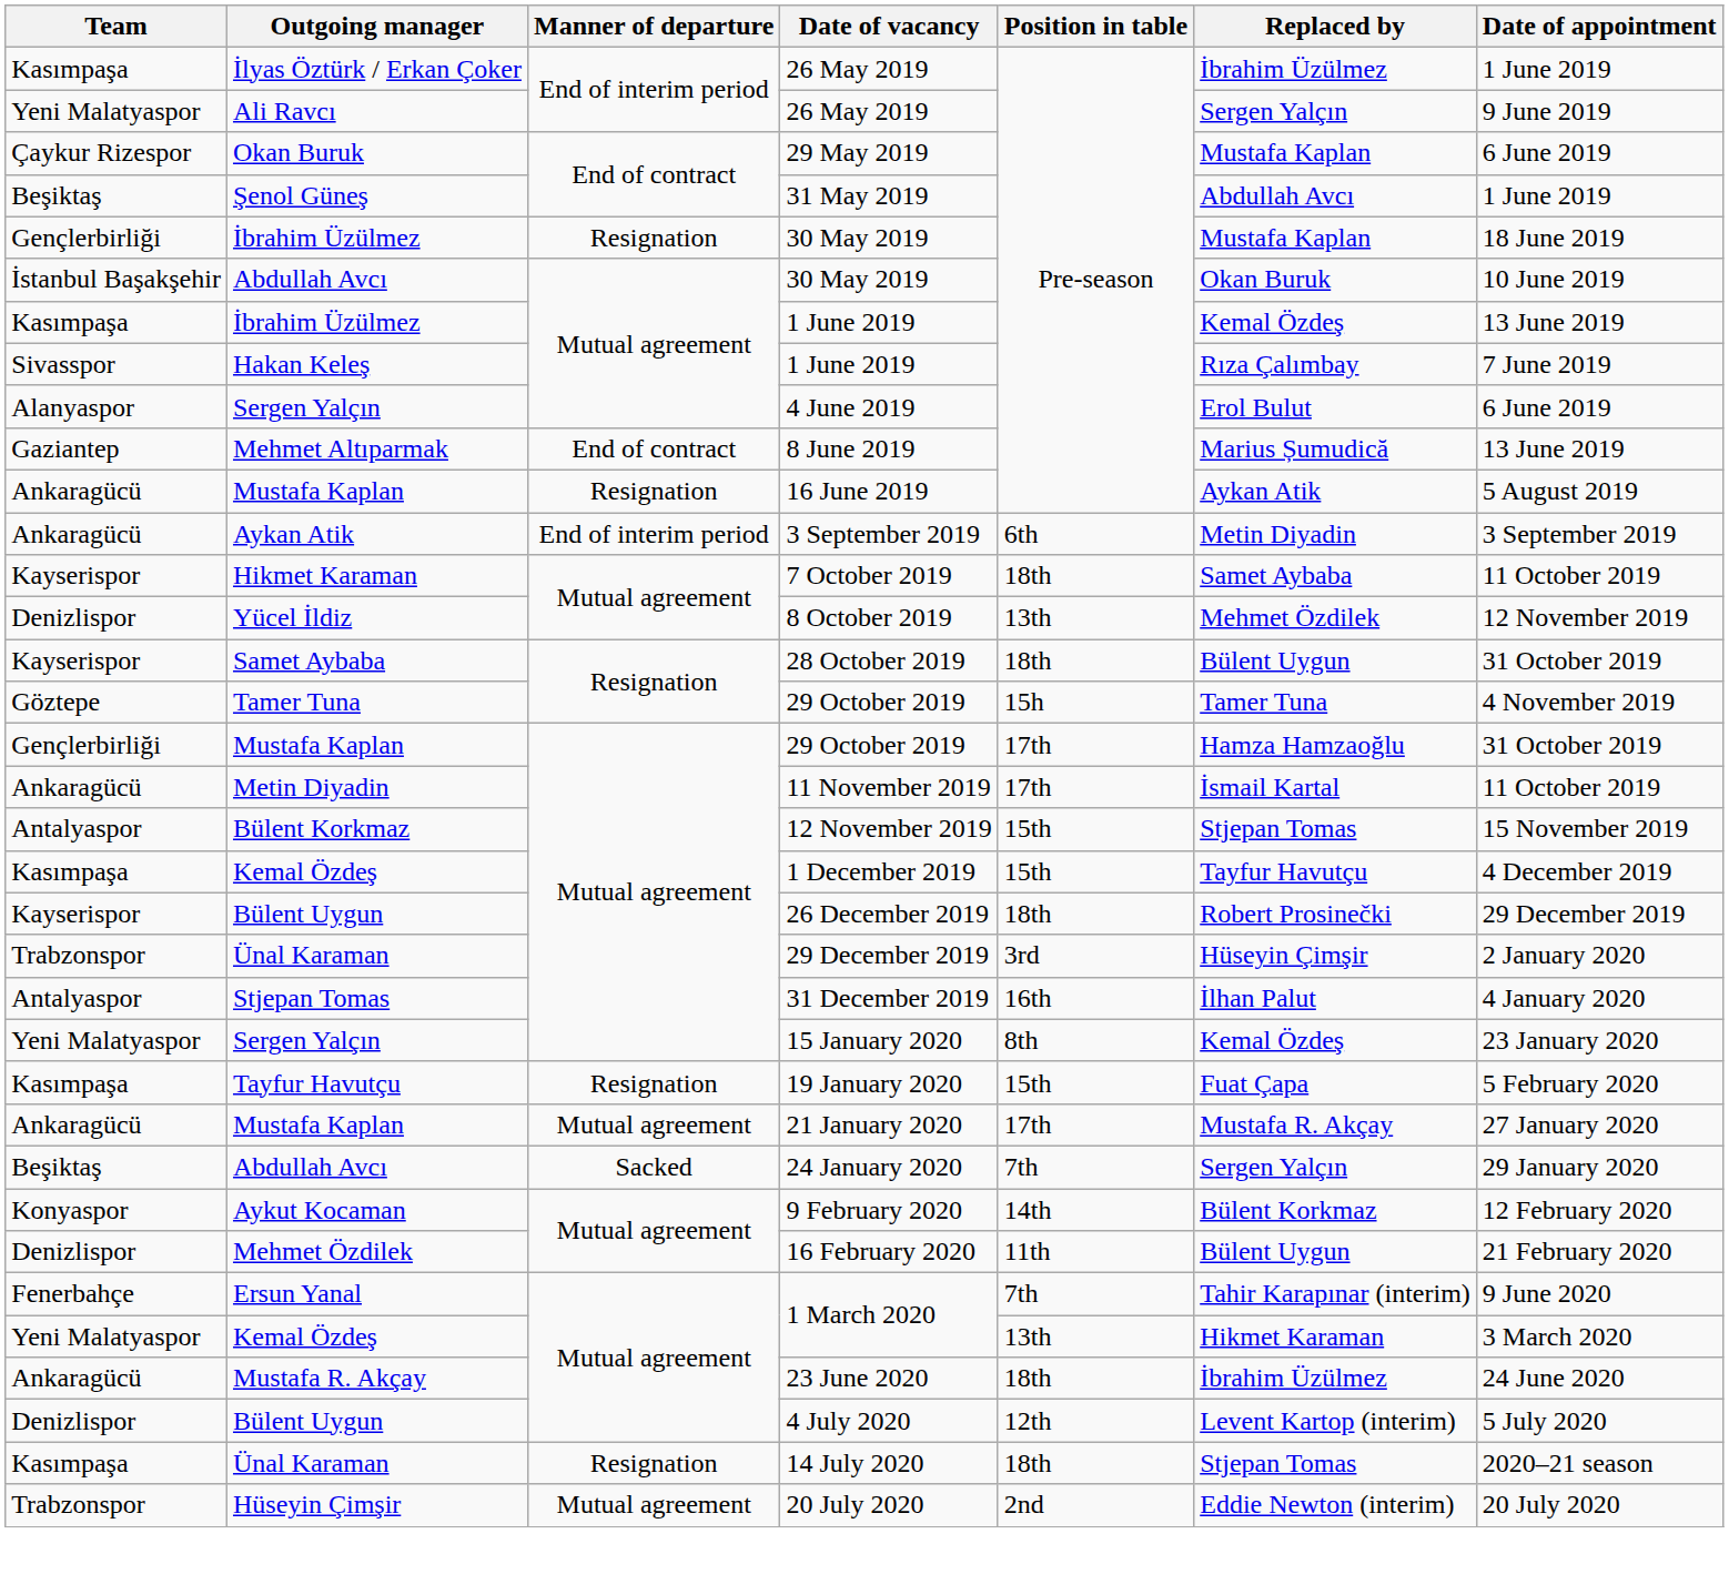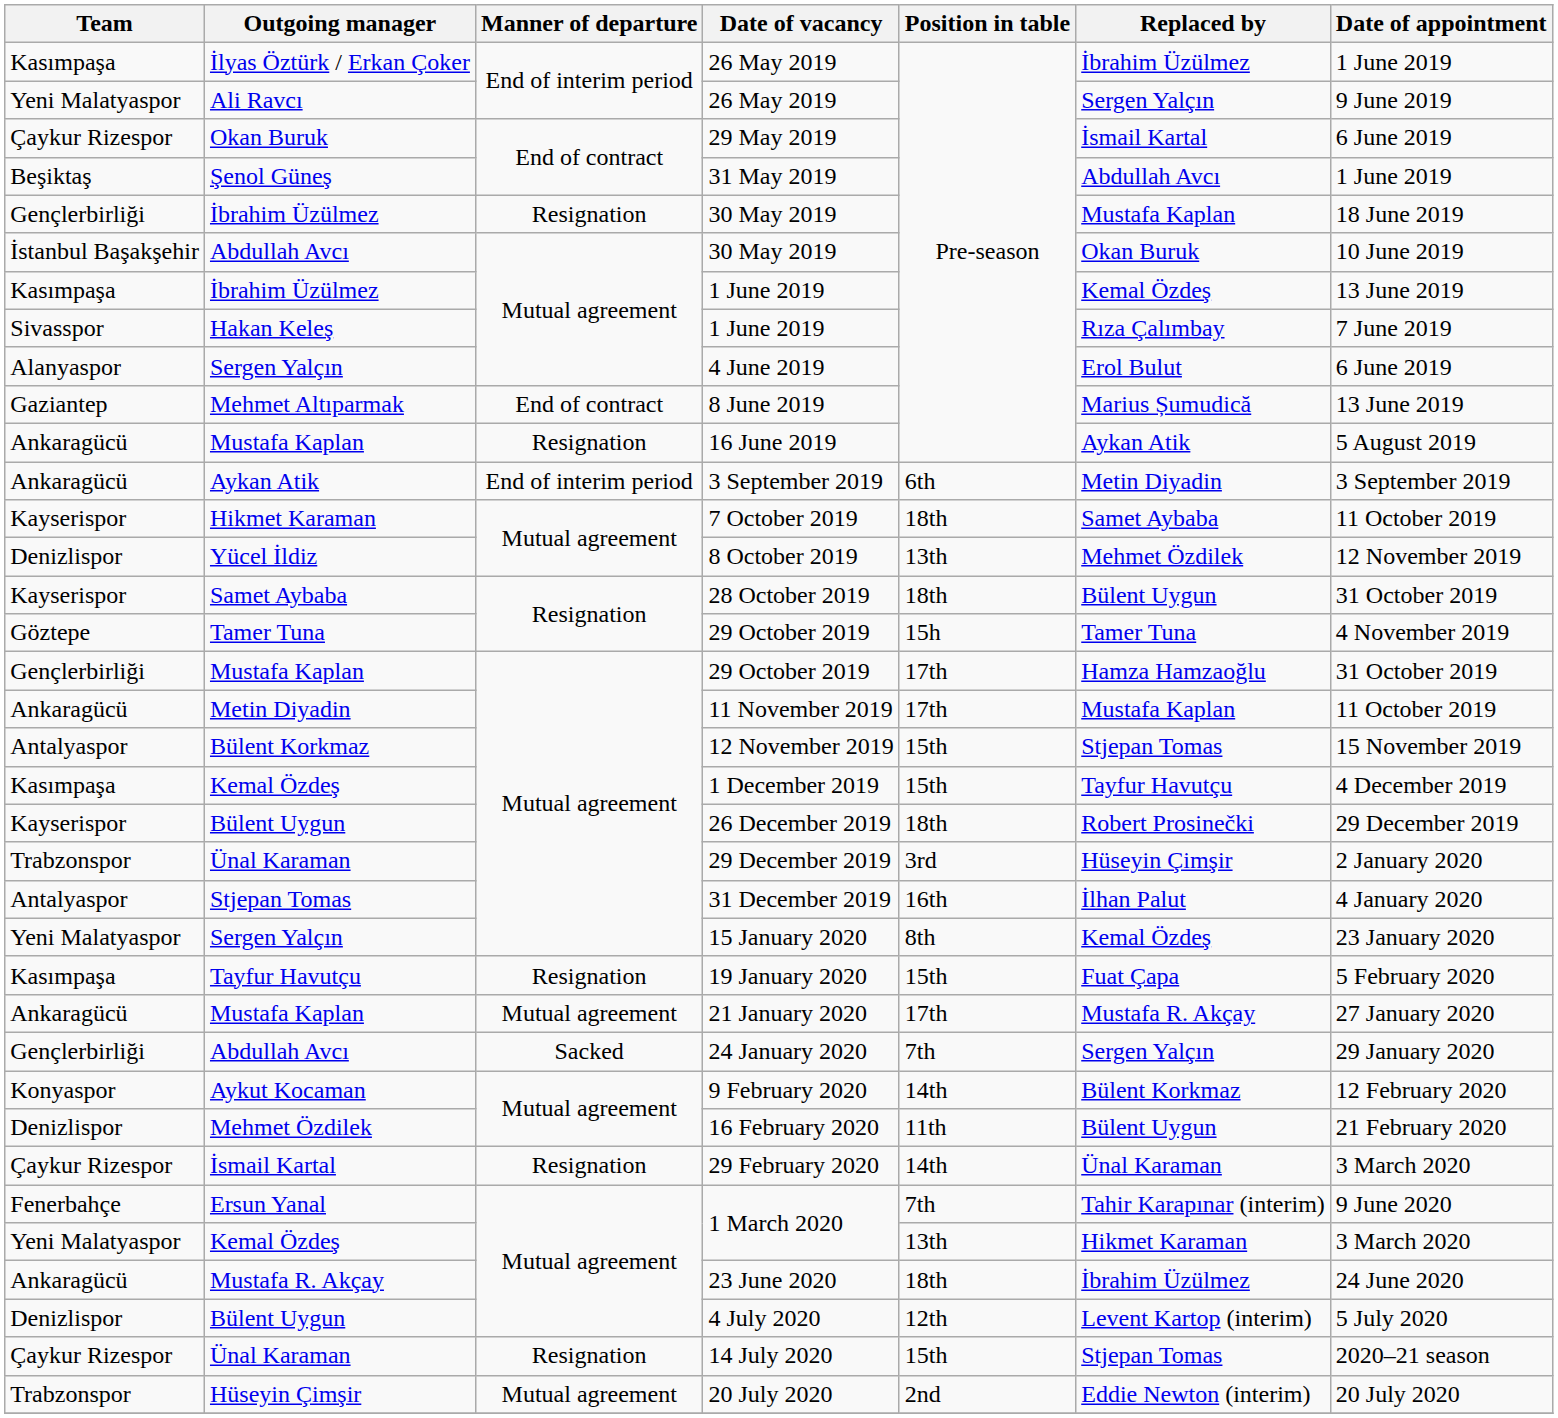 <table class="wikitable">
 <tr>
 <th>Team</th>
 <th>Outgoing manager</th>
 <th>Manner of departure</th>
 <th>Date of vacancy</th>
 <th>Position in table</th>
 <th>Replaced by</th>
 <th>Date of appointment</th>
 </tr>
 <tr>
 <td>Kasımpaşa</td>
 <td> <a href='#'>İlyas Öztürk</a> / <a href='#'>Erkan Çoker</a></td>
 <td align=center rowspan=2>End of interim period</td>
 <td>26 May 2019</td>
 <td align=center rowspan=11>Pre-season</td>
 <td> <a href='#'>İbrahim Üzülmez</a></td>
 <td>1 June 2019</td>
 </tr>
 <tr>
 <td>Yeni Malatyaspor</td>
 <td> <a href='#'>Ali Ravcı</a></td>
 <td>26 May 2019</td>
 <td> <a href='#'>Sergen Yalçın</a></td>
 <td>9 June 2019</td>
 </tr>
 <tr>
 <td>Çaykur Rizespor</td>
 <td> <a href='#'>Okan Buruk</a></td>
 <td align=center rowspan=2>End of contract</td>
 <td>29 May 2019</td>
-<td> <a href='#'>Mustafa Kaplan</a></td>
+<td> <a href='#'>İsmail Kartal</a></td>
 <td>6 June 2019</td>
 </tr>
 <tr>
 <td>Beşiktaş</td>
 <td> <a href='#'>Şenol Güneş</a></td>
 <td>31 May 2019</td>
 <td> <a href='#'>Abdullah Avcı</a></td>
 <td>1 June 2019</td>
 </tr>
 <tr>
 <td>Gençlerbirliği</td>
 <td> <a href='#'>İbrahim Üzülmez</a></td>
 <td align=center colspan=1>Resignation</td>
 <td>30 May 2019</td>
 <td> <a href='#'>Mustafa Kaplan</a></td>
 <td>18 June 2019</td>
 </tr>
 <tr>
 <td>İstanbul Başakşehir</td>
 <td> <a href='#'>Abdullah Avcı</a></td>
 <td align=center rowspan=4>Mutual agreement</td>
 <td>30 May 2019</td>
 <td> <a href='#'>Okan Buruk</a></td>
 <td>10 June 2019</td>
 </tr>
 <tr>
 <td>Kasımpaşa</td>
 <td> <a href='#'>İbrahim Üzülmez</a></td>
 <td>1 June 2019</td>
 <td> <a href='#'>Kemal Özdeş</a></td>
 <td>13 June 2019</td>
 </tr>
 <tr>
 <td>Sivasspor</td>
 <td> <a href='#'>Hakan Keleş</a></td>
 <td>1 June 2019</td>
 <td> <a href='#'>Rıza Çalımbay</a></td>
 <td>7 June 2019</td>
 </tr>
 <tr>
 <td>Alanyaspor</td>
 <td> <a href='#'>Sergen Yalçın</a></td>
 <td>4 June 2019</td>
 <td> <a href='#'>Erol Bulut</a></td>
 <td>6 June 2019</td>
 </tr>
 <tr>
 <td>Gaziantep</td>
 <td> <a href='#'>Mehmet Altıparmak</a></td>
 <td align=center colspan=1>End of contract</td>
 <td>8 June 2019</td>
 <td> <a href='#'>Marius Șumudică</a></td>
 <td>13 June 2019</td>
 </tr>
 <tr>
 <td>Ankaragücü</td>
 <td> <a href='#'>Mustafa Kaplan</a></td>
 <td align=center colspan=1>Resignation</td>
 <td>16 June 2019</td>
 <td> <a href='#'>Aykan Atik</a></td>
 <td>5 August 2019</td>
 </tr>
 <tr>
 <td>Ankaragücü</td>
 <td> <a href='#'>Aykan Atik</a></td>
 <td align=center colspan=1>End of interim period</td>
 <td>3 September 2019</td>
 <td>6th</td>
 <td> <a href='#'>Metin Diyadin</a></td>
 <td>3 September 2019</td>
 </tr>
 <tr>
 <td>Kayserispor</td>
 <td> <a href='#'>Hikmet Karaman</a></td>
 <td align=center rowspan=2>Mutual agreement</td>
 <td>7 October 2019</td>
 <td>18th</td>
 <td> <a href='#'>Samet Aybaba</a></td>
 <td>11 October 2019</td>
 </tr>
 <tr>
 <td>Denizlispor</td>
 <td> <a href='#'>Yücel İldiz</a></td>
 <td>8 October 2019</td>
 <td>13th</td>
 <td> <a href='#'>Mehmet Özdilek</a></td>
 <td>12 November 2019</td>
 </tr>
 <tr>
 <td>Kayserispor</td>
 <td> <a href='#'>Samet Aybaba</a></td>
 <td align=center rowspan=2>Resignation</td>
 <td>28 October 2019</td>
 <td>18th</td>
 <td> <a href='#'>Bülent Uygun</a></td>
 <td>31 October 2019</td>
 </tr>
 <tr>
 <td>Göztepe</td>
 <td> <a href='#'>Tamer Tuna</a></td>
 <td>29 October 2019</td>
 <td>15h</td>
 <td> <a href='#'>Tamer Tuna</a></td>
 <td>4 November 2019</td>
 </tr>
 <tr>
 <td>Gençlerbirliği</td>
 <td> <a href='#'>Mustafa Kaplan</a></td>
 <td align=center rowspan=8>Mutual agreement</td>
 <td>29 October 2019</td>
 <td>17th</td>
 <td> <a href='#'>Hamza Hamzaoğlu</a></td>
 <td>31 October 2019</td>
 </tr>
 <tr>
 <td>Ankaragücü</td>
 <td> <a href='#'>Metin Diyadin</a></td>
 <td>11 November 2019</td>
 <td>17th</td>
-<td> <a href='#'>İsmail Kartal</a></td>
+<td> <a href='#'>Mustafa Kaplan</a></td>
 <td>11 October 2019</td>
 </tr>
 <tr>
 <td>Antalyaspor</td>
 <td> <a href='#'>Bülent Korkmaz</a></td>
 <td>12 November 2019</td>
 <td>15th</td>
 <td> <a href='#'>Stjepan Tomas</a></td>
 <td>15 November 2019</td>
 </tr>
 <tr>
 <td>Kasımpaşa</td>
 <td> <a href='#'>Kemal Özdeş</a></td>
 <td>1 December 2019</td>
 <td>15th</td>
 <td> <a href='#'>Tayfur Havutçu</a></td>
 <td>4 December 2019</td>
 </tr>
 <tr>
 <td>Kayserispor</td>
 <td> <a href='#'>Bülent Uygun</a></td>
 <td>26 December 2019</td>
 <td>18th</td>
 <td> <a href='#'>Robert Prosinečki</a></td>
 <td>29 December 2019</td>
 </tr>
 <tr>
 <td>Trabzonspor</td>
 <td> <a href='#'>Ünal Karaman</a></td>
 <td>29 December 2019</td>
 <td>3rd</td>
 <td> <a href='#'>Hüseyin Çimşir</a></td>
 <td>2 January 2020</td>
 </tr>
 <tr>
 <td>Antalyaspor</td>
 <td> <a href='#'>Stjepan Tomas</a></td>
 <td>31 December 2019</td>
 <td>16th</td>
 <td> <a href='#'>İlhan Palut</a></td>
 <td>4 January 2020</td>
 </tr>
 <tr>
 <td>Yeni Malatyaspor</td>
 <td> <a href='#'>Sergen Yalçın</a></td>
 <td>15 January 2020</td>
 <td>8th</td>
 <td> <a href='#'>Kemal Özdeş</a></td>
 <td>23 January 2020</td>
 </tr>
 <tr>
 <td>Kasımpaşa</td>
 <td> <a href='#'>Tayfur Havutçu</a></td>
 <td align=center colspan=1>Resignation</td>
 <td>19 January 2020</td>
 <td>15th</td>
 <td> <a href='#'>Fuat Çapa</a></td>
 <td>5 February 2020</td>
 </tr>
 <tr>
 <td>Ankaragücü</td>
 <td> <a href='#'>Mustafa Kaplan</a></td>
 <td align=center colspan=1>Mutual agreement</td>
 <td>21 January 2020</td>
 <td>17th</td>
 <td> <a href='#'>Mustafa R. Akçay</a></td>
 <td>27 January 2020</td>
 </tr>
 <tr>
-<td>Beşiktaş</td>
+<td>Gençlerbirliği</td>
 <td> <a href='#'>Abdullah Avcı</a></td>
 <td align=center colspan=1>Sacked</td>
 <td>24 January 2020</td>
 <td>7th</td>
 <td> <a href='#'>Sergen Yalçın</a></td>
 <td>29 January 2020</td>
 </tr>
 <tr>
 <td>Konyaspor</td>
 <td> <a href='#'>Aykut Kocaman</a></td>
 <td align=center rowspan=2>Mutual agreement</td>
 <td>9 February 2020</td>
 <td>14th</td>
 <td> <a href='#'>Bülent Korkmaz</a></td>
 <td>12 February 2020</td>
 </tr>
 <tr>
 <td>Denizlispor</td>
 <td> <a href='#'>Mehmet Özdilek</a></td>
 <td>16 February 2020</td>
 <td>11th</td>
 <td> <a href='#'>Bülent Uygun</a></td>
 <td>21 February 2020</td>
+</tr>
+<tr>
+<td>Çaykur Rizespor</td>
+<td> <a href='#'>İsmail Kartal</a></td>
+<td align=center colspan=1>Resignation</td>
+<td>29 February 2020</td>
+<td>14th</td>
+<td> <a href='#'>Ünal Karaman</a></td>
+<td>3 March 2020</td>
 </tr>
 <tr>
 <td>Fenerbahçe</td>
 <td> <a href='#'>Ersun Yanal</a></td>
 <td align=center rowspan=4>Mutual agreement</td>
 <td rowspan=2>1 March 2020</td>
 <td>7th</td>
 <td> <a href='#'>Tahir Karapınar</a> (interim)</td>
 <td>9 June 2020</td>
 </tr>
 <tr>
 <td>Yeni Malatyaspor</td>
 <td> <a href='#'>Kemal Özdeş</a></td>
 <td>13th</td>
 <td> <a href='#'>Hikmet Karaman</a></td>
 <td>3 March 2020</td>
 </tr>
 <tr>
 <td>Ankaragücü</td>
 <td> <a href='#'>Mustafa R. Akçay</a></td>
 <td>23 June 2020</td>
 <td>18th</td>
 <td> <a href='#'>İbrahim Üzülmez</a></td>
 <td>24 June 2020</td>
 </tr>
 <tr>
 <td>Denizlispor</td>
 <td> <a href='#'>Bülent Uygun</a></td>
 <td>4 July 2020</td>
 <td>12th</td>
 <td> <a href='#'>Levent Kartop</a> (interim)</td>
 <td>5 July 2020</td>
 </tr>
 <tr>
-<td>Kasımpaşa</td>
+<td>Çaykur Rizespor</td>
 <td> <a href='#'>Ünal Karaman</a></td>
 <td align=center colspan=1>Resignation</td>
 <td>14 July 2020</td>
-<td>18th</td>
+<td>15th</td>
 <td> <a href='#'>Stjepan Tomas</a></td>
 <td>2020–21 season</td>
 </tr>
 <tr>
 <td>Trabzonspor</td>
 <td> <a href='#'>Hüseyin Çimşir</a></td>
 <td align=center>Mutual agreement</td>
 <td>20 July 2020</td>
 <td>2nd</td>
 <td> <a href='#'>Eddie Newton</a> (interim)</td>
 <td>20 July 2020</td>
 </tr>
 <tr>
 </tr>
 </table>
